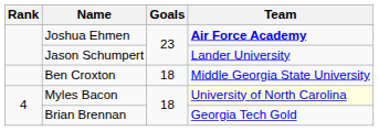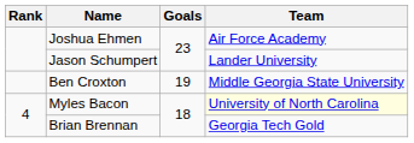 <table class="wikitable sortable"  style="text-align:center">
 <tr>
 <th>Rank</th>
 <th>Name</th>
 <th>Goals</th>
 <th>Team</th>
 </tr>
 <tr>
 <td rowspan="2"></td>
 <td align="left">Joshua Ehmen</td>
 <td rowspan="2">23</td>
-<td align="left"><strong><a href='#'>Air Force Academy</a></strong></td>
+<td align="left"><a href='#'>Air Force Academy</a></td>
 </tr>
 <tr>
 <td align="left">Jason Schumpert</td>
 <td align="left"><a href='#'>Lander University</a></td>
 </tr>
 <tr>
 <td></td>
 <td align="left">Ben Croxton</td>
-<td>18</td>
+<td>19</td>
 <td align="left"><a href='#'>Middle Georgia State University</a></td>
 </tr>
 <tr>
 <td rowspan="2">4</td>
 <td align="left">Myles Bacon</td>
 <td rowspan="2">18</td>
 <td align="left" style="background: lightyellow;"><a href='#'>University of North Carolina</a></td>
 </tr>
 <tr>
 <td align="left">Brian Brennan</td>
 <td align="left"><a href='#'>Georgia Tech Gold</a></td>
 </tr>
 </table>
